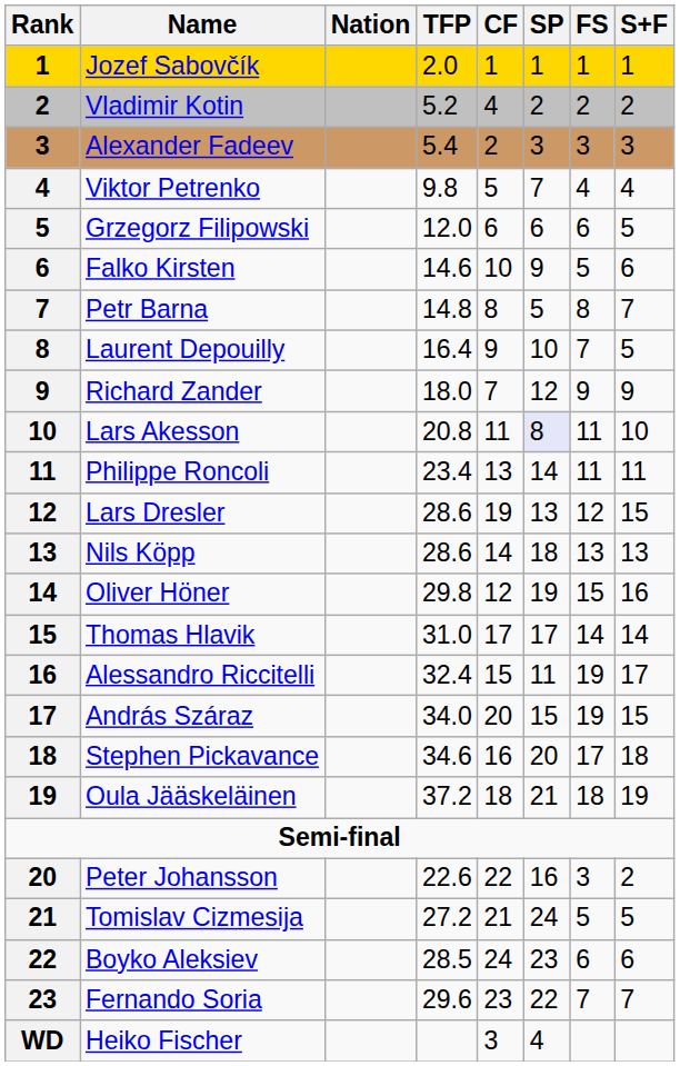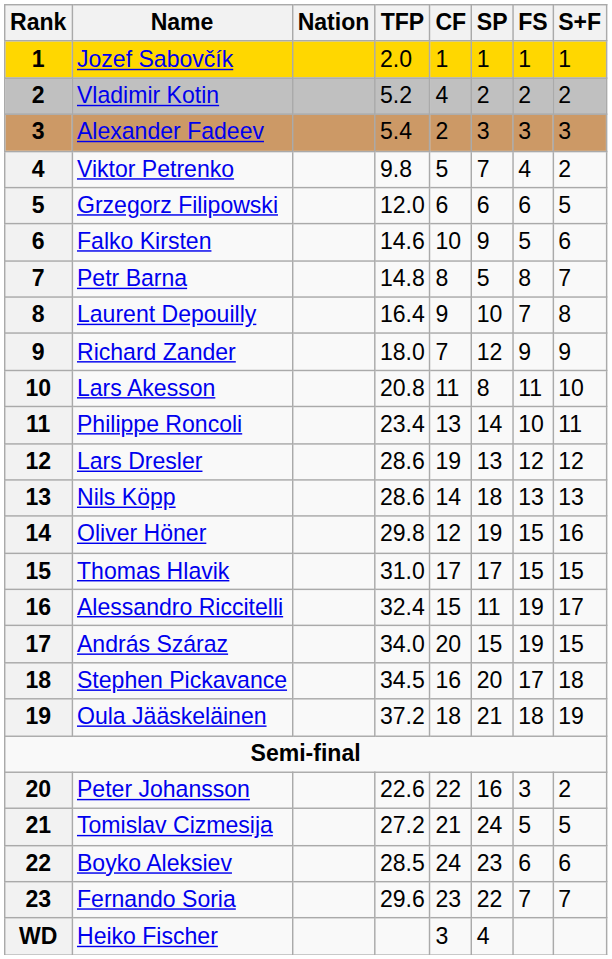 <table class="wikitable">
 <tr>
 <th>Rank</th>
 <th>Name</th>
 <th>Nation</th>
 <th>TFP</th>
 <th>CF</th>
 <th>SP</th>
 <th>FS</th>
 <th>S+F</th>
 </tr>
 <tr bgcolor="gold">
 <td align="center"><strong>1</strong></td>
 <td><a href='#'>Jozef Sabovčík</a></td>
 <td></td>
 <td>2.0</td>
 <td>1</td>
 <td>1</td>
 <td>1</td>
 <td>1</td>
 </tr>
 <tr bgcolor="silver">
 <td align="center"><strong>2</strong></td>
 <td><a href='#'>Vladimir Kotin</a></td>
 <td></td>
 <td>5.2</td>
 <td>4</td>
 <td>2</td>
 <td>2</td>
 <td>2</td>
 </tr>
 <tr bgcolor="cc9966">
 <td align="center"><strong>3</strong></td>
 <td><a href='#'>Alexander Fadeev</a></td>
 <td></td>
 <td>5.4</td>
 <td>2</td>
 <td>3</td>
 <td>3</td>
 <td>3</td>
 </tr>
 <tr>
 <th>4</th>
 <td><a href='#'>Viktor Petrenko</a></td>
 <td></td>
 <td>9.8</td>
 <td>5</td>
 <td>7</td>
 <td>4</td>
-<td>4</td>
+<td>2</td>
 </tr>
 <tr>
 <th>5</th>
 <td><a href='#'>Grzegorz Filipowski</a></td>
 <td></td>
 <td>12.0</td>
 <td>6</td>
 <td>6</td>
 <td>6</td>
 <td>5</td>
 </tr>
 <tr>
 <th>6</th>
 <td><a href='#'>Falko Kirsten</a></td>
 <td></td>
 <td>14.6</td>
 <td>10</td>
 <td>9</td>
 <td>5</td>
 <td>6</td>
 </tr>
 <tr>
 <th>7</th>
 <td><a href='#'>Petr Barna</a></td>
 <td></td>
 <td>14.8</td>
 <td>8</td>
 <td>5</td>
 <td>8</td>
 <td>7</td>
 </tr>
 <tr>
 <th>8</th>
 <td><a href='#'>Laurent Depouilly</a></td>
 <td></td>
 <td>16.4</td>
 <td>9</td>
 <td>10</td>
 <td>7</td>
-<td>5</td>
+<td>8</td>
 </tr>
 <tr>
 <th>9</th>
 <td><a href='#'>Richard Zander</a></td>
 <td></td>
 <td>18.0</td>
 <td>7</td>
 <td>12</td>
 <td>9</td>
 <td>9</td>
 </tr>
 <tr>
 <th>10</th>
 <td><a href='#'>Lars Akesson</a></td>
 <td></td>
 <td>20.8</td>
 <td>11</td>
-<td style="background: lavender;">8</td>
+<td>8</td>
 <td>11</td>
 <td>10</td>
 </tr>
 <tr>
 <th>11</th>
 <td><a href='#'>Philippe Roncoli</a></td>
 <td></td>
 <td>23.4</td>
 <td>13</td>
 <td>14</td>
-<td>11</td>
+<td>10</td>
 <td>11</td>
 </tr>
 <tr>
 <th>12</th>
 <td><a href='#'>Lars Dresler</a></td>
 <td></td>
 <td>28.6</td>
 <td>19</td>
 <td>13</td>
 <td>12</td>
-<td>15</td>
+<td>12</td>
 </tr>
 <tr>
 <th>13</th>
 <td><a href='#'>Nils Köpp</a></td>
 <td></td>
 <td>28.6</td>
 <td>14</td>
 <td>18</td>
 <td>13</td>
 <td>13</td>
 </tr>
 <tr>
 <th>14</th>
 <td><a href='#'>Oliver Höner</a></td>
 <td></td>
 <td>29.8</td>
 <td>12</td>
 <td>19</td>
 <td>15</td>
 <td>16</td>
 </tr>
 <tr>
 <th>15</th>
 <td><a href='#'>Thomas Hlavik</a></td>
 <td></td>
 <td>31.0</td>
 <td>17</td>
 <td>17</td>
-<td>14</td>
-<td>14</td>
+<td>15</td>
+<td>15</td>
 </tr>
 <tr>
 <th>16</th>
 <td><a href='#'>Alessandro Riccitelli</a></td>
 <td></td>
 <td>32.4</td>
 <td>15</td>
 <td>11</td>
 <td>19</td>
 <td>17</td>
 </tr>
 <tr>
 <th>17</th>
 <td><a href='#'>András Száraz</a></td>
 <td></td>
 <td>34.0</td>
 <td>20</td>
 <td>15</td>
 <td>19</td>
 <td>15</td>
 </tr>
 <tr>
 <th>18</th>
 <td><a href='#'>Stephen Pickavance</a></td>
 <td></td>
-<td>34.6</td>
+<td>34.5</td>
 <td>16</td>
 <td>20</td>
 <td>17</td>
 <td>18</td>
 </tr>
 <tr>
 <th>19</th>
 <td><a href='#'>Oula Jääskeläinen</a></td>
 <td></td>
 <td>37.2</td>
 <td>18</td>
 <td>21</td>
 <td>18</td>
 <td>19</td>
 </tr>
 <tr>
 <td colspan=8 align=center><strong>Semi-final</strong></td>
 </tr>
 <tr>
 <th>20</th>
 <td><a href='#'>Peter Johansson</a></td>
 <td></td>
 <td>22.6</td>
 <td>22</td>
 <td>16</td>
 <td>3</td>
 <td>2</td>
 </tr>
 <tr>
 <th>21</th>
 <td><a href='#'>Tomislav Cizmesija</a></td>
 <td></td>
 <td>27.2</td>
 <td>21</td>
 <td>24</td>
 <td>5</td>
 <td>5</td>
 </tr>
 <tr>
 <th>22</th>
 <td><a href='#'>Boyko Aleksiev</a></td>
 <td></td>
 <td>28.5</td>
 <td>24</td>
 <td>23</td>
 <td>6</td>
 <td>6</td>
 </tr>
 <tr>
 <th>23</th>
 <td><a href='#'>Fernando Soria</a></td>
 <td></td>
 <td>29.6</td>
 <td>23</td>
 <td>22</td>
 <td>7</td>
 <td>7</td>
 </tr>
 <tr>
 <th>WD</th>
 <td><a href='#'>Heiko Fischer</a></td>
 <td></td>
 <td></td>
 <td>3</td>
 <td>4</td>
 <td></td>
 <td></td>
 </tr>
 </table>
